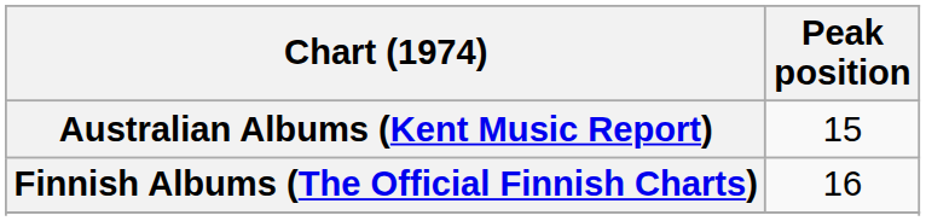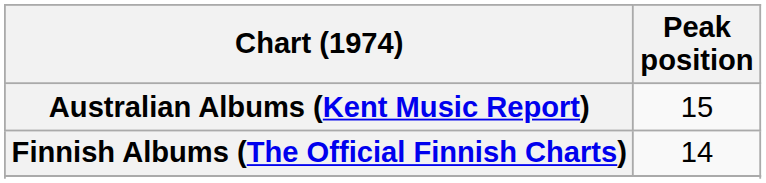 <table class="wikitable sortable plainrowheaders">
 <tr>
 <th>Chart (1974)</th>
 <th>Peak<br>position</th>
 </tr>
 <tr>
 <th scope=row>Australian Albums (<a href='#'>Kent Music Report</a>)</th>
 <td style="text-align:center;">15</td>
 </tr>
 <tr>
 <th scope="row">Finnish Albums (<a href='#'>The Official Finnish Charts</a>)</th>
-<td align="center">16</td>
+<td align="center">14</td>
 </tr>
 <tr>
 </tr>
 <tr>
 </tr>
 <tr>
 </tr>
 </table>
